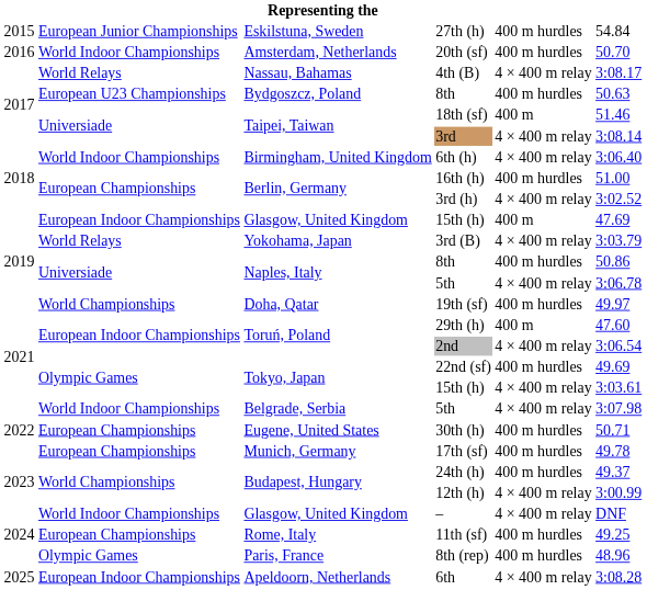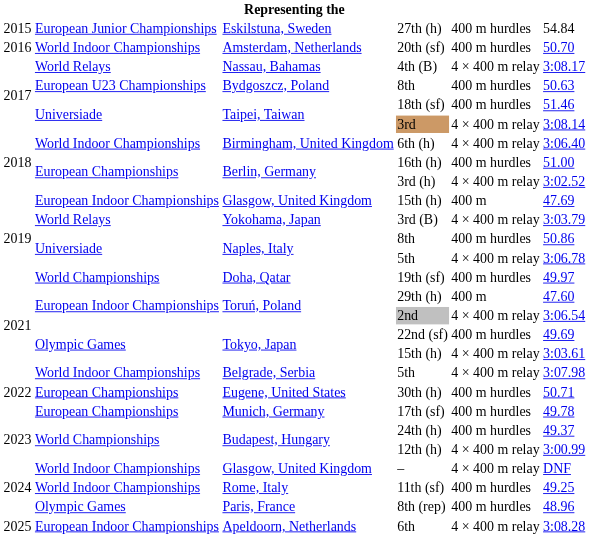 <table>
 <tr>
 <th colspan="6">Representing the </th>
 </tr>
 <tr>
 <td>2015</td>
 <td><a href='#'>European Junior Championships</a></td>
 <td><a href='#'>Eskilstuna, Sweden</a></td>
 <td>27th (h)</td>
 <td>400 m hurdles</td>
 <td>54.84</td>
 </tr>
 <tr>
 <td>2016</td>
 <td><a href='#'>World Indoor Championships</a></td>
 <td><a href='#'>Amsterdam, Netherlands</a></td>
 <td>20th (sf)</td>
 <td>400 m hurdles</td>
 <td><a href='#'>50.70</a></td>
 </tr>
 <tr>
 <td rowspan=4>2017</td>
 <td><a href='#'>World Relays</a></td>
 <td><a href='#'>Nassau, Bahamas</a></td>
 <td>4th (B)</td>
 <td>4 × 400 m relay</td>
 <td><a href='#'>3:08.17</a></td>
 </tr>
 <tr>
 <td><a href='#'>European U23 Championships</a></td>
 <td><a href='#'>Bydgoszcz, Poland</a></td>
 <td>8th</td>
 <td>400 m hurdles</td>
 <td><a href='#'>50.63</a></td>
 </tr>
 <tr>
 <td rowspan=2><a href='#'>Universiade</a></td>
 <td rowspan=2><a href='#'>Taipei, Taiwan</a></td>
 <td>18th (sf)</td>
-<td>400 m</td>
+<td>400 m hurdles</td>
 <td><a href='#'>51.46</a></td>
 </tr>
 <tr>
 <td bgcolor=cc9966>3rd</td>
 <td>4 × 400 m relay</td>
 <td><a href='#'>3:08.14</a></td>
 </tr>
 <tr>
 <td rowspan=3>2018</td>
 <td><a href='#'>World Indoor Championships</a></td>
 <td><a href='#'>Birmingham, United Kingdom</a></td>
 <td>6th (h)</td>
 <td>4 × 400 m relay</td>
 <td><a href='#'>3:06.40</a></td>
 </tr>
 <tr>
 <td rowspan=2><a href='#'>European Championships</a></td>
 <td rowspan=2><a href='#'>Berlin, Germany</a></td>
 <td>16th (h)</td>
 <td>400 m hurdles</td>
 <td><a href='#'>51.00</a></td>
 </tr>
 <tr>
 <td>3rd (h)</td>
 <td>4 × 400 m relay</td>
 <td><a href='#'>3:02.52</a></td>
 </tr>
 <tr>
 <td rowspan=5>2019</td>
 <td><a href='#'>European Indoor Championships</a></td>
 <td><a href='#'>Glasgow, United Kingdom</a></td>
 <td>15th (h)</td>
 <td>400 m</td>
 <td><a href='#'>47.69</a></td>
 </tr>
 <tr>
 <td><a href='#'>World Relays</a></td>
 <td><a href='#'>Yokohama, Japan</a></td>
 <td>3rd (B)</td>
 <td>4 × 400 m relay</td>
 <td><a href='#'>3:03.79</a></td>
 </tr>
 <tr>
 <td rowspan=2><a href='#'>Universiade</a></td>
 <td rowspan=2><a href='#'>Naples, Italy</a></td>
 <td>8th</td>
 <td>400 m hurdles</td>
 <td><a href='#'>50.86</a></td>
 </tr>
 <tr>
 <td>5th</td>
 <td>4 × 400 m relay</td>
 <td><a href='#'>3:06.78</a></td>
 </tr>
 <tr>
 <td><a href='#'>World Championships</a></td>
 <td><a href='#'>Doha, Qatar</a></td>
 <td>19th (sf)</td>
 <td>400 m hurdles</td>
 <td><a href='#'>49.97</a></td>
 </tr>
 <tr>
 <td rowspan=4>2021</td>
 <td rowspan=2><a href='#'>European Indoor Championships</a></td>
 <td rowspan=2><a href='#'>Toruń, Poland</a></td>
 <td>29th (h)</td>
 <td>400 m</td>
 <td><a href='#'>47.60</a></td>
 </tr>
 <tr>
 <td bgcolor=silver>2nd</td>
 <td>4 × 400 m relay</td>
 <td><a href='#'>3:06.54</a></td>
 </tr>
 <tr>
 <td rowspan=2><a href='#'>Olympic Games</a></td>
 <td rowspan=2><a href='#'>Tokyo, Japan</a></td>
 <td>22nd (sf)</td>
 <td>400 m hurdles</td>
 <td><a href='#'>49.69</a></td>
 </tr>
 <tr>
 <td>15th (h)</td>
 <td>4 × 400 m relay</td>
 <td><a href='#'>3:03.61</a></td>
 </tr>
 <tr>
 <td rowspan=3>2022</td>
 <td><a href='#'>World Indoor Championships</a></td>
 <td><a href='#'>Belgrade, Serbia</a></td>
 <td>5th</td>
 <td>4 × 400 m relay</td>
 <td><a href='#'>3:07.98</a></td>
 </tr>
 <tr>
 <td><a href='#'>European Championships</a></td>
 <td><a href='#'>Eugene, United States</a></td>
 <td>30th (h)</td>
 <td>400 m hurdles</td>
 <td><a href='#'>50.71</a></td>
 </tr>
 <tr>
 <td><a href='#'>European Championships</a></td>
 <td><a href='#'>Munich, Germany</a></td>
 <td>17th (sf)</td>
 <td>400 m hurdles</td>
 <td><a href='#'>49.78</a></td>
 </tr>
 <tr>
 <td rowspan=2>2023</td>
 <td rowspan=2><a href='#'>World Championships</a></td>
 <td rowspan=2><a href='#'>Budapest, Hungary</a></td>
 <td>24th (h)</td>
 <td>400 m hurdles</td>
 <td><a href='#'>49.37</a></td>
 </tr>
 <tr>
 <td>12th (h)</td>
 <td>4 × 400 m relay</td>
 <td><a href='#'>3:00.99</a></td>
 </tr>
 <tr>
 <td rowspan=3>2024</td>
 <td><a href='#'>World Indoor Championships</a></td>
 <td><a href='#'>Glasgow, United Kingdom</a></td>
 <td>–</td>
 <td>4 × 400 m relay</td>
 <td><a href='#'>DNF</a></td>
 </tr>
 <tr>
-<td><a href='#'>European Championships</a></td>
+<td><a href='#'>World Indoor Championships</a></td>
 <td><a href='#'>Rome, Italy</a></td>
 <td>11th (sf)</td>
 <td>400 m hurdles</td>
 <td><a href='#'>49.25</a></td>
 </tr>
 <tr>
 <td><a href='#'>Olympic Games</a></td>
 <td><a href='#'>Paris, France</a></td>
 <td>8th (rep)</td>
 <td>400 m hurdles</td>
 <td><a href='#'>48.96</a></td>
 </tr>
 <tr>
 <td>2025</td>
 <td><a href='#'>European Indoor Championships</a></td>
 <td><a href='#'>Apeldoorn, Netherlands</a></td>
 <td>6th</td>
 <td>4 × 400 m relay</td>
 <td><a href='#'>3:08.28</a></td>
 </tr>
 </table>
